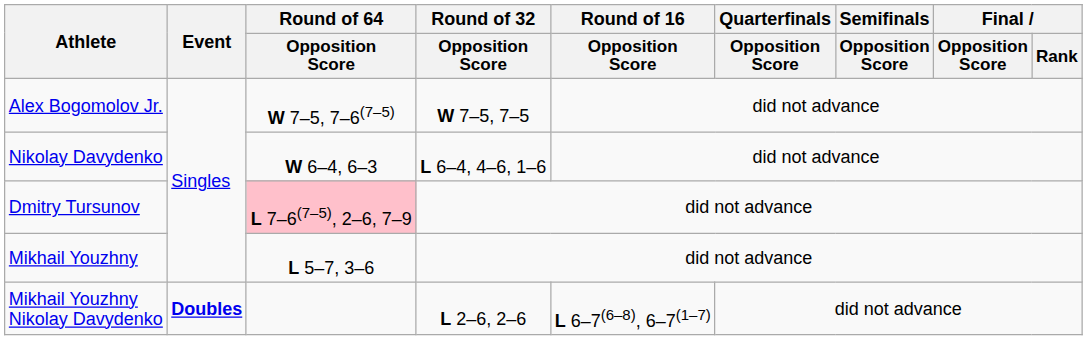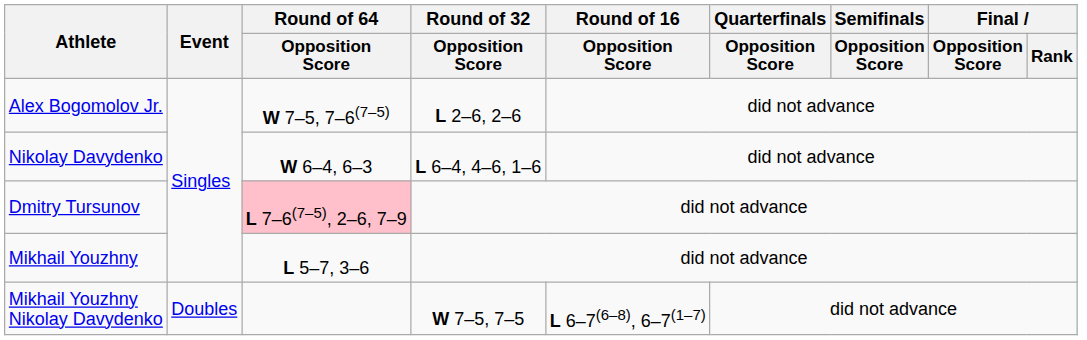 <table class="wikitable" style="font-size:90%">
 <tr>
 <th rowspan="2">Athlete</th>
 <th rowspan="2">Event</th>
 <th>Round of 64</th>
 <th>Round of 32</th>
 <th>Round of 16</th>
 <th>Quarterfinals</th>
 <th>Semifinals</th>
 <th colspan=2>Final / </th>
 </tr>
 <tr style="font-size:95%">
 <th>Opposition<br>Score</th>
 <th>Opposition<br>Score</th>
 <th>Opposition<br>Score</th>
 <th>Opposition<br>Score</th>
 <th>Opposition<br>Score</th>
 <th>Opposition<br>Score</th>
 <th>Rank</th>
 </tr>
 <tr align=center>
 <td align=left><a href='#'>Alex Bogomolov Jr.</a></td>
 <td align=left rowspan=4><a href='#'>Singles</a></td>
 <td> <br><strong>W</strong> 7–5, 7–6<sup>(7–5)</sup></td>
-<td><br><strong>W</strong> 7–5, 7–5</td>
+<td><br><strong>L</strong> 2–6, 2–6</td>
 <td colspan=5>did not advance</td>
 </tr>
 <tr align=center>
 <td align=left><a href='#'>Nikolay Davydenko</a></td>
 <td><br><strong>W</strong> 6–4, 6–3</td>
 <td><br> <strong>L</strong> 6–4, 4–6, 1–6</td>
 <td colspan=5>did not advance</td>
 </tr>
 <tr align=center>
 <td align=left><a href='#'>Dmitry Tursunov</a></td>
 <td style="background: pink;"><br><strong>L</strong> 7–6<sup>(7–5)</sup>, 2–6, 7–9</td>
 <td colspan=6>did not advance</td>
 </tr>
 <tr align=center>
 <td align=left><a href='#'>Mikhail Youzhny</a></td>
 <td><br><strong>L</strong> 5–7, 3–6</td>
 <td colspan=6>did not advance</td>
 </tr>
 <tr align=center>
 <td align=left><a href='#'>Mikhail Youzhny</a><br><a href='#'>Nikolay Davydenko</a></td>
-<td align=left><strong><a href='#'>Doubles</a></strong></td>
+<td align=left><a href='#'>Doubles</a></td>
 <td></td>
-<td><br><strong>L</strong> 2–6, 2–6</td>
+<td><br><strong>W</strong> 7–5, 7–5</td>
 <td><br><strong>L</strong> 6–7<sup>(6–8)</sup>, 6–7<sup>(1–7)</sup></td>
 <td colspan=4>did not advance</td>
 </tr>
 </table>
